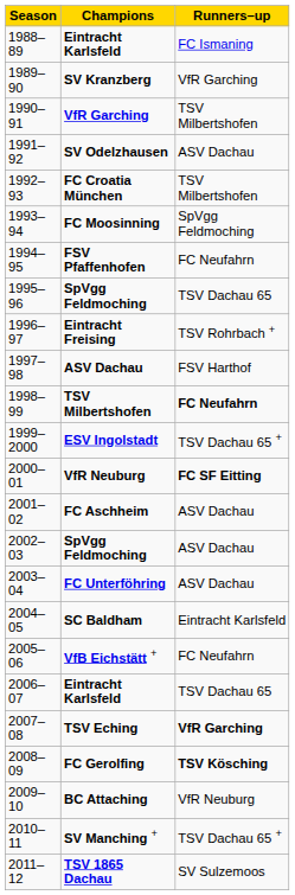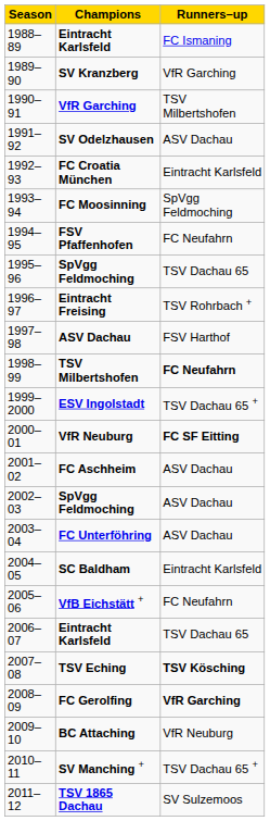 <table class="wikitable">
 <tr align="center" bgcolor="#FFD700">
 <td width="60"><strong>Season</strong></td>
 <td width="130"><strong>Champions</strong></td>
 <td width="130"><strong>Runners–up</strong></td>
 </tr>
 <tr>
 <td>1988–89</td>
 <td><strong>Eintracht Karlsfeld</strong></td>
 <td><a href='#'>FC Ismaning</a></td>
 </tr>
 <tr>
 <td>1989–90</td>
 <td><strong>SV Kranzberg</strong></td>
 <td>VfR Garching</td>
 </tr>
 <tr>
 <td>1990–91</td>
 <td><strong><a href='#'>VfR Garching</a></strong></td>
 <td>TSV Milbertshofen</td>
 </tr>
 <tr>
 <td>1991–92</td>
 <td><strong>SV Odelzhausen</strong></td>
 <td>ASV Dachau</td>
 </tr>
 <tr>
 <td>1992–93</td>
 <td><strong>FC Croatia München</strong></td>
-<td>TSV Milbertshofen</td>
+<td>Eintracht Karlsfeld</td>
 </tr>
 <tr>
 <td>1993–94</td>
 <td><strong>FC Moosinning</strong></td>
 <td>SpVgg Feldmoching</td>
 </tr>
 <tr>
 <td>1994–95</td>
 <td><strong>FSV Pfaffenhofen</strong></td>
 <td>FC Neufahrn</td>
 </tr>
 <tr>
 <td>1995–96</td>
 <td><strong>SpVgg Feldmoching</strong></td>
 <td>TSV Dachau 65</td>
 </tr>
 <tr>
 <td>1996–97</td>
 <td><strong>Eintracht Freising</strong></td>
 <td>TSV Rohrbach <sup>+</sup></td>
 </tr>
 <tr>
 <td>1997–98</td>
 <td><strong>ASV Dachau</strong></td>
 <td>FSV Harthof</td>
 </tr>
 <tr>
 <td>1998–99</td>
 <td><strong>TSV Milbertshofen</strong></td>
 <td><strong>FC Neufahrn</strong></td>
 </tr>
 <tr>
 <td>1999–2000</td>
 <td><strong><a href='#'>ESV Ingolstadt</a></strong></td>
 <td>TSV Dachau 65 <sup>+</sup></td>
 </tr>
 <tr>
 <td>2000–01</td>
 <td><strong>VfR Neuburg</strong></td>
 <td><strong>FC SF Eitting</strong></td>
 </tr>
 <tr>
 <td>2001–02</td>
 <td><strong>FC Aschheim</strong></td>
 <td>ASV Dachau</td>
 </tr>
 <tr>
 <td>2002–03</td>
 <td><strong>SpVgg Feldmoching</strong></td>
 <td>ASV Dachau</td>
 </tr>
 <tr>
 <td>2003–04</td>
 <td><strong><a href='#'>FC Unterföhring</a></strong></td>
 <td>ASV Dachau</td>
 </tr>
 <tr>
 <td>2004–05</td>
 <td><strong>SC Baldham</strong></td>
 <td>Eintracht Karlsfeld</td>
 </tr>
 <tr>
 <td>2005–06</td>
 <td><strong><a href='#'>VfB Eichstätt</a></strong> <sup>+</sup></td>
 <td>FC Neufahrn</td>
 </tr>
 <tr>
 <td>2006–07</td>
 <td><strong>Eintracht Karlsfeld</strong></td>
 <td>TSV Dachau 65</td>
 </tr>
 <tr>
 <td>2007–08</td>
 <td><strong>TSV Eching</strong></td>
-<td><strong>VfR Garching</strong></td>
+<td><strong>TSV Kösching</strong></td>
 </tr>
 <tr>
 <td>2008–09</td>
 <td><strong>FC Gerolfing</strong></td>
-<td><strong>TSV Kösching</strong></td>
+<td><strong>VfR Garching</strong></td>
 </tr>
 <tr>
 <td>2009–10</td>
 <td><strong>BC Attaching</strong></td>
 <td>VfR Neuburg</td>
 </tr>
 <tr>
 <td>2010–11</td>
 <td><strong>SV Manching</strong> <sup>+</sup></td>
 <td>TSV Dachau 65 <sup>+</sup></td>
 </tr>
 <tr>
 <td>2011–12</td>
 <td><strong><a href='#'>TSV 1865 Dachau</a></strong></td>
 <td>SV Sulzemoos</td>
 </tr>
 </table>
